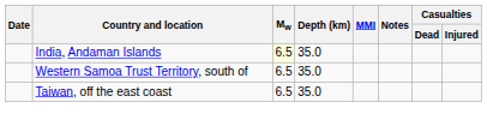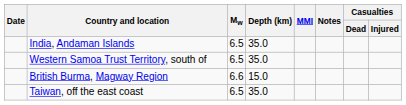 <table class="wikitable sortable sort-under" style="border:1px black; margin-left:1em;">
 <tr>
 <th rowspan="2"><small>Date</small></th>
 <th rowspan="2" style="width: 310px"><small>Country and location</small></th>
 <th rowspan="2"><small>M<sub>w</sub></small></th>
 <th rowspan="2"><small>Depth (km)</small></th>
 <th rowspan="2"><small><a href='#'>MMI</a></small></th>
 <th rowspan="2" class="unsortable"><small>Notes</small></th>
 <th colspan="2"><small>Casualties</small></th>
 </tr>
 <tr>
 <th><small>Dead</small></th>
 <th><small>Injured</small></th>
 </tr>
 <tr>
 <td></td>
 <td> <a href='#'>India</a>, <a href='#'>Andaman Islands</a></td>
-<td style="background: lightyellow;">6.5</td>
+<td>6.5</td>
 <td>35.0</td>
 <td></td>
 <td></td>
 <td></td>
 <td></td>
 </tr>
 <tr>
 <td></td>
 <td> <a href='#'>Western Samoa Trust Territory</a>, south of</td>
 <td>6.5</td>
 <td>35.0</td>
 <td></td>
 <td></td>
 <td></td>
 <td></td>
 </tr>
 <tr>
 <td></td>
+<td> <a href='#'>British Burma</a>, <a href='#'>Magway Region</a></td>
+<td>6.6</td>
+<td>15.0</td>
+<td></td>
+<td></td>
+<td></td>
+<td></td>
+</tr>
+<tr>
+<td></td>
 <td> <a href='#'>Taiwan</a>, off the east coast</td>
 <td>6.5</td>
 <td>35.0</td>
 <td></td>
 <td></td>
 <td></td>
 <td></td>
 </tr>
 </table>
